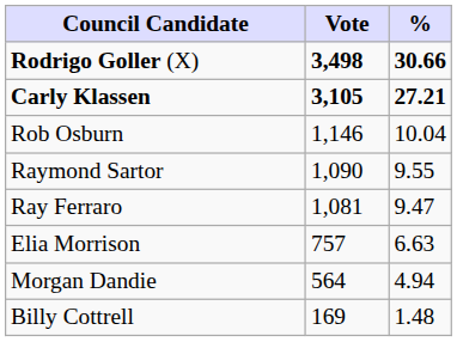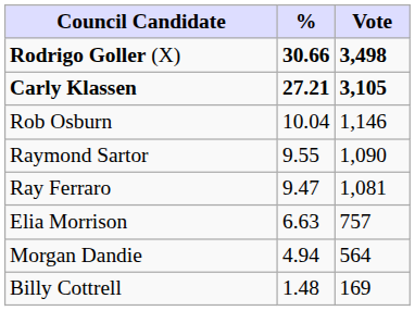 <table class="wikitable sortable">
 <tr>
 <th style="background:#ddf; width:200px;">Council Candidate</th>
+<th style="background:#ddf; width:30px;">%</th>
 <th style="background:#ddf; width:50px;">Vote</th>
-<th style="background:#ddf; width:30px;">%</th>
 </tr>
 <tr>
 <td><strong>Rodrigo Goller</strong> (X)</td>
+<td><strong>30.66</strong></td>
 <td><strong>3,498</strong></td>
-<td><strong>30.66</strong></td>
 </tr>
 <tr>
 <td><strong>Carly Klassen</strong></td>
+<td><strong>27.21</strong></td>
 <td><strong>3,105</strong></td>
-<td><strong>27.21</strong></td>
 </tr>
 <tr>
 <td>Rob Osburn</td>
+<td>10.04</td>
 <td>1,146</td>
-<td>10.04</td>
 </tr>
 <tr>
 <td>Raymond Sartor</td>
+<td>9.55</td>
 <td>1,090</td>
-<td>9.55</td>
 </tr>
 <tr>
 <td>Ray Ferraro</td>
+<td>9.47</td>
 <td>1,081</td>
-<td>9.47</td>
 </tr>
 <tr>
 <td>Elia Morrison</td>
+<td>6.63</td>
 <td>757</td>
-<td>6.63</td>
 </tr>
 <tr>
 <td>Morgan Dandie</td>
+<td>4.94</td>
 <td>564</td>
-<td>4.94</td>
 </tr>
 <tr>
 <td>Billy Cottrell</td>
+<td>1.48</td>
 <td>169</td>
-<td>1.48</td>
 </tr>
 </table>
